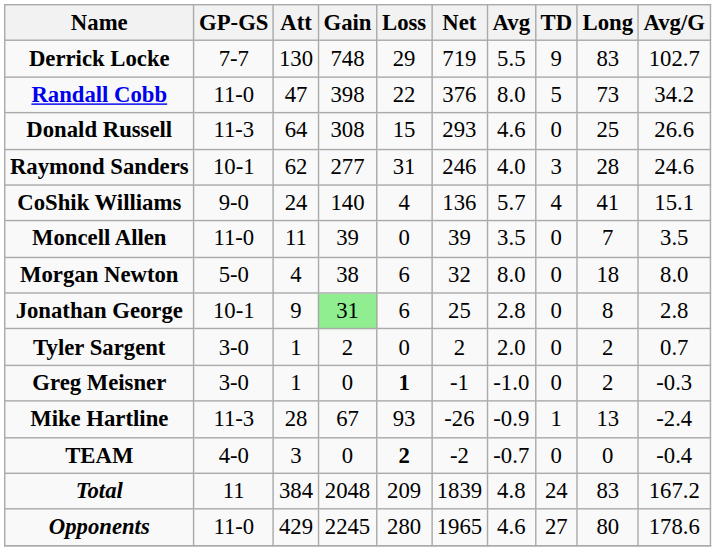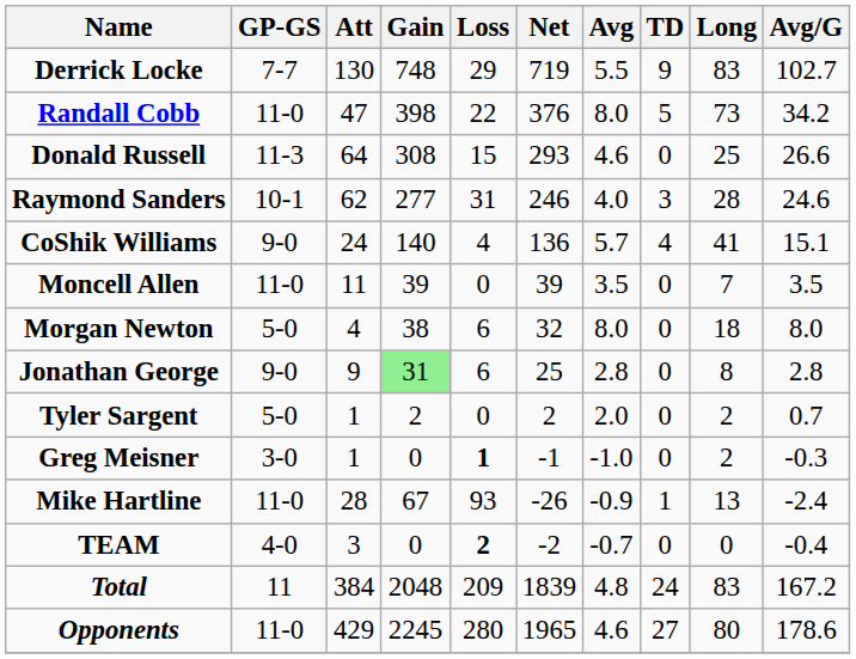 <table class="wikitable sortable" border="1">
 <tr align="center">
 <th>Name</th>
 <th>GP-GS</th>
 <th>Att</th>
 <th>Gain</th>
 <th>Loss</th>
 <th>Net</th>
 <th>Avg</th>
 <th>TD</th>
 <th>Long</th>
 <th>Avg/G</th>
 </tr>
 <tr align="center">
 <td><strong>Derrick Locke</strong></td>
 <td>7-7</td>
 <td>130</td>
 <td>748</td>
 <td>29</td>
 <td>719</td>
 <td>5.5</td>
 <td>9</td>
 <td>83</td>
 <td>102.7</td>
 </tr>
 <tr align="center">
 <td><strong><a href='#'>Randall Cobb</a></strong></td>
 <td>11-0</td>
 <td>47</td>
 <td>398</td>
 <td>22</td>
 <td>376</td>
 <td>8.0</td>
 <td>5</td>
 <td>73</td>
 <td>34.2</td>
 </tr>
 <tr align="center">
 <td><strong>Donald Russell</strong></td>
 <td>11-3</td>
 <td>64</td>
 <td>308</td>
 <td>15</td>
 <td>293</td>
 <td>4.6</td>
 <td>0</td>
 <td>25</td>
 <td>26.6</td>
 </tr>
 <tr align="center">
 <td><strong>Raymond Sanders</strong></td>
 <td>10-1</td>
 <td>62</td>
 <td>277</td>
 <td>31</td>
 <td>246</td>
 <td>4.0</td>
 <td>3</td>
 <td>28</td>
 <td>24.6</td>
 </tr>
 <tr align="center">
 <td><strong>CoShik Williams</strong></td>
 <td>9-0</td>
 <td>24</td>
 <td>140</td>
 <td>4</td>
 <td>136</td>
 <td>5.7</td>
 <td>4</td>
 <td>41</td>
 <td>15.1</td>
 </tr>
 <tr align="center">
 <td><strong>Moncell Allen</strong></td>
 <td>11-0</td>
 <td>11</td>
 <td>39</td>
 <td>0</td>
 <td>39</td>
 <td>3.5</td>
 <td>0</td>
 <td>7</td>
 <td>3.5</td>
 </tr>
 <tr align="center">
 <td><strong>Morgan Newton</strong></td>
 <td>5-0</td>
 <td>4</td>
 <td>38</td>
 <td>6</td>
 <td>32</td>
 <td>8.0</td>
 <td>0</td>
 <td>18</td>
 <td>8.0</td>
 </tr>
 <tr align="center">
 <td><strong>Jonathan George</strong></td>
-<td>10-1</td>
+<td>9-0</td>
 <td>9</td>
 <td style="background: lightgreen;">31</td>
 <td>6</td>
 <td>25</td>
 <td>2.8</td>
 <td>0</td>
 <td>8</td>
 <td>2.8</td>
 </tr>
 <tr align="center">
 <td><strong>Tyler Sargent</strong></td>
-<td>3-0</td>
+<td>5-0</td>
 <td>1</td>
 <td>2</td>
 <td>0</td>
 <td>2</td>
 <td>2.0</td>
 <td>0</td>
 <td>2</td>
 <td>0.7</td>
 </tr>
 <tr align="center">
 <td><strong>Greg Meisner</strong></td>
 <td>3-0</td>
 <td>1</td>
 <td>0</td>
 <td><strong>1</strong></td>
 <td>-1</td>
 <td>-1.0</td>
 <td>0</td>
 <td>2</td>
 <td>-0.3</td>
 </tr>
 <tr align="center">
 <td><strong>Mike Hartline</strong></td>
-<td>11-3</td>
+<td>11-0</td>
 <td>28</td>
 <td>67</td>
 <td>93</td>
 <td>-26</td>
 <td>-0.9</td>
 <td>1</td>
 <td>13</td>
 <td>-2.4</td>
 </tr>
 <tr align="center">
 <td><strong>TEAM</strong></td>
 <td>4-0</td>
 <td>3</td>
 <td>0</td>
 <td><strong>2</strong></td>
 <td>-2</td>
 <td>-0.7</td>
 <td>0</td>
 <td>0</td>
 <td>-0.4</td>
 </tr>
 <tr align="center">
 <td><strong><em>Total</em></strong></td>
 <td>11</td>
 <td>384</td>
 <td>2048</td>
 <td>209</td>
 <td>1839</td>
 <td>4.8</td>
 <td>24</td>
 <td>83</td>
 <td>167.2</td>
 </tr>
 <tr align="center">
 <td><strong><em>Opponents</em></strong></td>
 <td>11-0</td>
 <td>429</td>
 <td>2245</td>
 <td>280</td>
 <td>1965</td>
 <td>4.6</td>
 <td>27</td>
 <td>80</td>
 <td>178.6</td>
 </tr>
 <tr align="center">
 </tr>
 </table>
